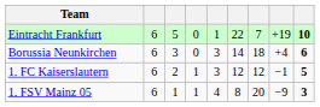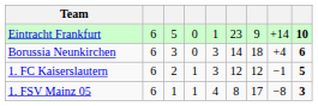 <table class="wikitable" style="text-align: center;">
 <tr>
 <th width=175>Team</th>
 <th width=20></th>
 <th width=20></th>
 <th width=20></th>
 <th width=20></th>
 <th width=20></th>
 <th width=20></th>
 <th width=20></th>
 <th width=20></th>
 </tr>
 <tr bgcolor="#ccffcc">
 <td align=left><a href='#'>Eintracht Frankfurt</a></td>
 <td>6</td>
 <td>5</td>
 <td>0</td>
 <td>1</td>
-<td>22</td>
-<td>7</td>
-<td>+19</td>
+<td>23</td>
+<td>9</td>
+<td>+14</td>
 <td><strong>10</strong></td>
 </tr>
 <tr>
 <td align=left><a href='#'>Borussia Neunkirchen</a></td>
 <td>6</td>
 <td>3</td>
 <td>0</td>
 <td>3</td>
 <td>14</td>
 <td>18</td>
 <td>+4</td>
 <td><strong>6</strong></td>
 </tr>
 <tr>
 <td align=left><a href='#'>1. FC Kaiserslautern</a></td>
 <td>6</td>
 <td>2</td>
 <td>1</td>
 <td>3</td>
 <td>12</td>
 <td>12</td>
 <td>−1</td>
 <td><strong>5</strong></td>
 </tr>
 <tr>
 <td align=left><a href='#'>1. FSV Mainz 05</a></td>
 <td>6</td>
 <td>1</td>
 <td>1</td>
 <td>4</td>
 <td>8</td>
-<td>20</td>
-<td>−9</td>
+<td>17</td>
+<td>−8</td>
 <td><strong>3</strong></td>
 </tr>
 </table>
